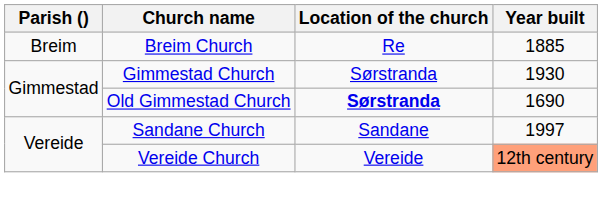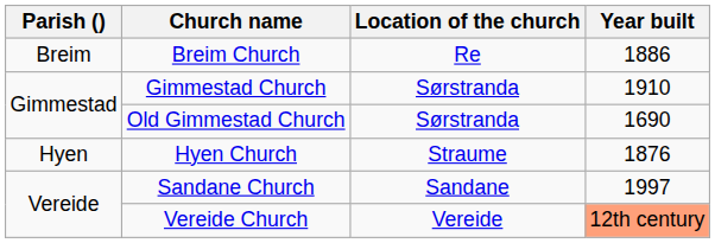 <table class="wikitable" style="text-align:center">
 <tr>
 <th>Parish ()</th>
 <th>Church name</th>
 <th>Location of the church</th>
 <th>Year built</th>
 </tr>
 <tr>
 <td>Breim</td>
 <td><a href='#'>Breim Church</a></td>
 <td><a href='#'>Re</a></td>
-<td>1885</td>
+<td>1886</td>
 </tr>
 <tr>
 <td rowspan="2">Gimmestad</td>
 <td><a href='#'>Gimmestad Church</a></td>
 <td><a href='#'>Sørstranda</a></td>
-<td>1930</td>
+<td>1910</td>
 </tr>
 <tr>
 <td><a href='#'>Old Gimmestad Church</a></td>
-<td><strong><a href='#'>Sørstranda</a></strong></td>
+<td><a href='#'>Sørstranda</a></td>
 <td>1690</td>
+</tr>
+<tr>
+<td>Hyen</td>
+<td><a href='#'>Hyen Church</a></td>
+<td><a href='#'>Straume</a></td>
+<td>1876</td>
 </tr>
 <tr>
 <td rowspan="2">Vereide</td>
 <td><a href='#'>Sandane Church</a></td>
 <td><a href='#'>Sandane</a></td>
 <td>1997</td>
 </tr>
 <tr>
 <td><a href='#'>Vereide Church</a></td>
 <td><a href='#'>Vereide</a></td>
 <td style="background: lightsalmon;">12th century</td>
 </tr>
 </table>
